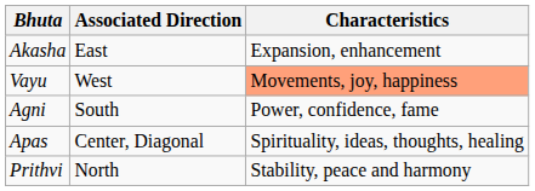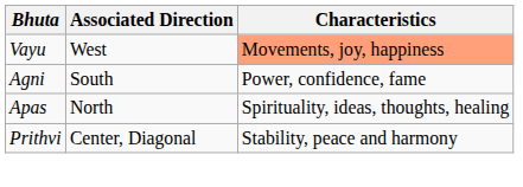 <table class="wikitable">
 <tr>
 <th><em>Bhuta</em></th>
 <th>Associated Direction</th>
 <th>Characteristics</th>
-</tr>
-<tr>
-<td><em>Akasha</em></td>
-<td>East</td>
-<td>Expansion, enhancement</td>
 </tr>
 <tr>
 <td><em>Vayu</em></td>
 <td>West</td>
 <td style="background: lightsalmon;">Movements, joy, happiness</td>
 </tr>
 <tr>
 <td><em>Agni</em></td>
 <td>South</td>
 <td>Power, confidence, fame</td>
 </tr>
 <tr>
 <td><em>Apas</em></td>
-<td>Center, Diagonal</td>
+<td>North</td>
 <td>Spirituality, ideas, thoughts, healing</td>
 </tr>
 <tr>
 <td><em>Prithvi</em></td>
-<td>North</td>
+<td>Center, Diagonal</td>
 <td>Stability, peace and harmony</td>
 </tr>
 </table>
